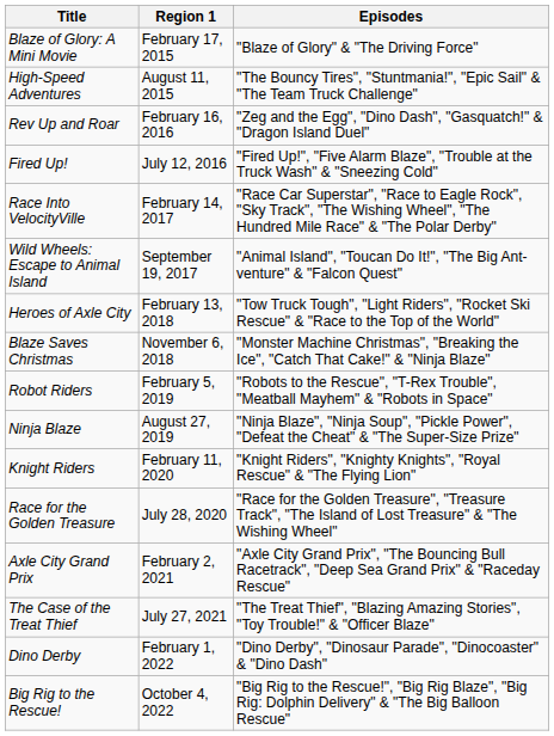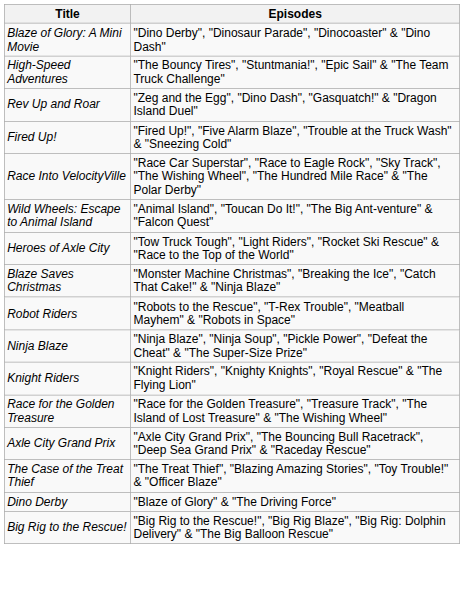 <table class="wikitable">
 <tr>
 <th>Title</th>
-<th>Region 1</th>
 <th>Episodes</th>
 </tr>
 <tr>
 <td><em>Blaze of Glory: A Mini Movie</em></td>
-<td>February 17, 2015</td>
-<td>"Blaze of Glory" & "The Driving Force"</td>
+<td>"Dino Derby", "Dinosaur Parade", "Dinocoaster" & "Dino Dash"</td>
 </tr>
 <tr>
 <td><em>High-Speed Adventures</em></td>
-<td>August 11, 2015</td>
 <td>"The Bouncy Tires", "Stuntmania!", "Epic Sail" & "The Team Truck Challenge"</td>
 </tr>
 <tr>
 <td><em>Rev Up and Roar</em></td>
-<td>February 16, 2016</td>
 <td>"Zeg and the Egg", "Dino Dash", "Gasquatch!" & "Dragon Island Duel"</td>
 </tr>
 <tr>
 <td><em>Fired Up!</em></td>
-<td>July 12, 2016</td>
 <td>"Fired Up!", "Five Alarm Blaze", "Trouble at the Truck Wash" & "Sneezing Cold"</td>
 </tr>
 <tr>
 <td><em>Race Into VelocityVille</em></td>
-<td>February 14, 2017</td>
 <td>"Race Car Superstar", "Race to Eagle Rock", "Sky Track", "The Wishing Wheel", "The Hundred Mile Race" & "The Polar Derby"</td>
 </tr>
 <tr>
 <td><em>Wild Wheels: Escape to Animal Island</em></td>
-<td>September 19, 2017</td>
 <td>"Animal Island", "Toucan Do It!", "The Big Ant-venture" & "Falcon Quest"</td>
 </tr>
 <tr>
 <td><em>Heroes of Axle City</em></td>
-<td>February 13, 2018</td>
 <td>"Tow Truck Tough", "Light Riders", "Rocket Ski Rescue" & "Race to the Top of the World"</td>
 </tr>
 <tr>
 <td><em>Blaze Saves Christmas</em></td>
-<td>November 6, 2018</td>
 <td>"Monster Machine Christmas", "Breaking the Ice", "Catch That Cake!" & "Ninja Blaze"</td>
 </tr>
 <tr>
 <td><em>Robot Riders</em></td>
-<td>February 5, 2019</td>
 <td>"Robots to the Rescue", "T-Rex Trouble", "Meatball Mayhem" & "Robots in Space"</td>
 </tr>
 <tr>
 <td><em>Ninja Blaze</em></td>
-<td>August 27, 2019</td>
 <td>"Ninja Blaze", "Ninja Soup", "Pickle Power", "Defeat the Cheat" & "The Super-Size Prize"</td>
 </tr>
 <tr>
 <td><em>Knight Riders</em></td>
-<td>February 11, 2020</td>
 <td>"Knight Riders", "Knighty Knights", "Royal Rescue" & "The Flying Lion"</td>
 </tr>
 <tr>
 <td><em>Race for the Golden Treasure</em></td>
-<td>July 28, 2020</td>
 <td>"Race for the Golden Treasure", "Treasure Track", "The Island of Lost Treasure" & "The Wishing Wheel"</td>
 </tr>
 <tr>
 <td><em>Axle City Grand Prix</em></td>
-<td>February 2, 2021</td>
 <td>"Axle City Grand Prix", "The Bouncing Bull Racetrack", "Deep Sea Grand Prix" & "Raceday Rescue"</td>
 </tr>
 <tr>
 <td><em>The Case of the Treat Thief</em></td>
-<td>July 27, 2021</td>
 <td>"The Treat Thief", "Blazing Amazing Stories", "Toy Trouble!" & "Officer Blaze"</td>
 </tr>
 <tr>
 <td><em>Dino Derby</em></td>
-<td>February 1, 2022</td>
-<td>"Dino Derby", "Dinosaur Parade", "Dinocoaster" & "Dino Dash"</td>
+<td>"Blaze of Glory" & "The Driving Force"</td>
 </tr>
 <tr>
 <td><em>Big Rig to the Rescue!</em></td>
-<td>October 4, 2022</td>
 <td>"Big Rig to the Rescue!", "Big Rig Blaze", "Big Rig: Dolphin Delivery" & "The Big Balloon Rescue"</td>
 </tr>
 </table>
